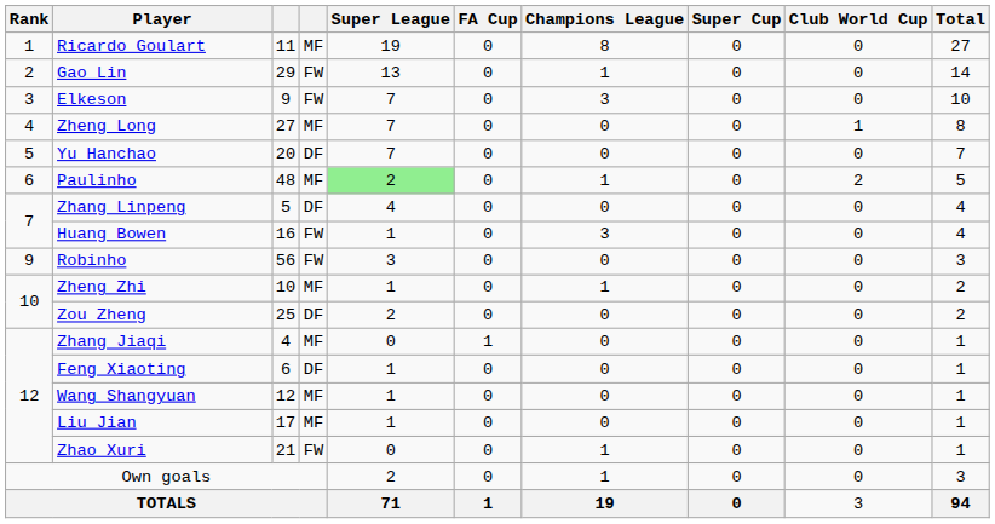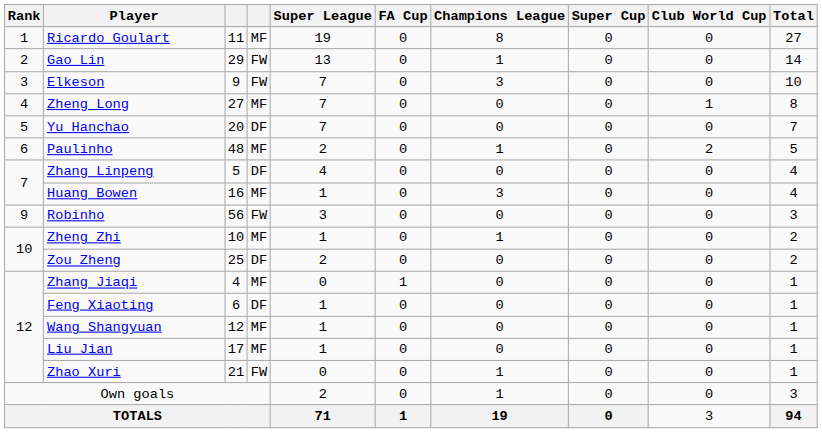 <table class="wikitable">
 <tr>
 <th>Rank</th>
 <th style="width:166px;">Player</th>
 <th></th>
 <th></th>
 <th>Super League</th>
 <th>FA Cup</th>
 <th>Champions League</th>
 <th>Super Cup</th>
 <th>Club World Cup</th>
 <th>Total</th>
 </tr>
 <tr>
 <td align=center>1</td>
 <td> <a href='#'>Ricardo Goulart</a></td>
 <td align=center>11</td>
 <td align=center>MF</td>
 <td align=center>19</td>
 <td align=center>0</td>
 <td align=center>8</td>
 <td align=center>0</td>
 <td align=center>0</td>
 <td align=center>27</td>
 </tr>
 <tr>
 <td align=center>2</td>
 <td> <a href='#'>Gao Lin</a></td>
 <td align=center>29</td>
 <td align=center>FW</td>
 <td align=center>13</td>
 <td align=center>0</td>
 <td align=center>1</td>
 <td align=center>0</td>
 <td align=center>0</td>
 <td align=center>14</td>
 </tr>
 <tr>
 <td align=center>3</td>
 <td> <a href='#'>Elkeson</a></td>
 <td align=center>9</td>
 <td align=center>FW</td>
 <td align=center>7</td>
 <td align=center>0</td>
 <td align=center>3</td>
 <td align=center>0</td>
 <td align=center>0</td>
 <td align=center>10</td>
 </tr>
 <tr>
 <td align=center>4</td>
 <td> <a href='#'>Zheng Long</a></td>
 <td align=center>27</td>
 <td align=center>MF</td>
 <td align=center>7</td>
 <td align=center>0</td>
 <td align=center>0</td>
 <td align=center>0</td>
 <td align=center>1</td>
 <td align=center>8</td>
 </tr>
 <tr>
 <td align=center>5</td>
 <td> <a href='#'>Yu Hanchao</a></td>
 <td align=center>20</td>
 <td align=center>DF</td>
 <td align=center>7</td>
 <td align=center>0</td>
 <td align=center>0</td>
 <td align=center>0</td>
 <td align=center>0</td>
 <td align=center>7</td>
 </tr>
 <tr>
 <td align=center>6</td>
 <td> <a href='#'>Paulinho</a></td>
 <td align=center>48</td>
 <td align=center>MF</td>
-<td align=center style="background: lightgreen;">2</td>
+<td align=center>2</td>
 <td align=center>0</td>
 <td align=center>1</td>
 <td align=center>0</td>
 <td align=center>2</td>
 <td align=center>5</td>
 </tr>
 <tr>
 <td align=center rowspan=2>7</td>
 <td> <a href='#'>Zhang Linpeng</a></td>
 <td align=center>5</td>
 <td align=center>DF</td>
 <td align=center>4</td>
 <td align=center>0</td>
 <td align=center>0</td>
 <td align=center>0</td>
 <td align=center>0</td>
 <td align=center>4</td>
 </tr>
 <tr>
 <td> <a href='#'>Huang Bowen</a></td>
 <td align=center>16</td>
-<td align=center>FW</td>
+<td align=center>MF</td>
 <td align=center>1</td>
 <td align=center>0</td>
 <td align=center>3</td>
 <td align=center>0</td>
 <td align=center>0</td>
 <td align=center>4</td>
 </tr>
 <tr>
 <td align=center>9</td>
 <td> <a href='#'>Robinho</a></td>
 <td align=center>56</td>
 <td align=center>FW</td>
 <td align=center>3</td>
 <td align=center>0</td>
 <td align=center>0</td>
 <td align=center>0</td>
 <td align=center>0</td>
 <td align=center>3</td>
 </tr>
 <tr>
 <td align=center rowspan=2>10</td>
 <td> <a href='#'>Zheng Zhi</a></td>
 <td align=center>10</td>
 <td align=center>MF</td>
 <td align=center>1</td>
 <td align=center>0</td>
 <td align=center>1</td>
 <td align=center>0</td>
 <td align=center>0</td>
 <td align=center>2</td>
 </tr>
 <tr>
 <td> <a href='#'>Zou Zheng</a></td>
 <td align=center>25</td>
 <td align=center>DF</td>
 <td align=center>2</td>
 <td align=center>0</td>
 <td align=center>0</td>
 <td align=center>0</td>
 <td align=center>0</td>
 <td align=center>2</td>
 </tr>
 <tr>
 <td align=center rowspan=5>12</td>
 <td> <a href='#'>Zhang Jiaqi</a></td>
 <td align=center>4</td>
 <td align=center>MF</td>
 <td align=center>0</td>
 <td align=center>1</td>
 <td align=center>0</td>
 <td align=center>0</td>
 <td align=center>0</td>
 <td align=center>1</td>
 </tr>
 <tr>
 <td> <a href='#'>Feng Xiaoting</a></td>
 <td align=center>6</td>
 <td align=center>DF</td>
 <td align=center>1</td>
 <td align=center>0</td>
 <td align=center>0</td>
 <td align=center>0</td>
 <td align=center>0</td>
 <td align=center>1</td>
 </tr>
 <tr>
 <td> <a href='#'>Wang Shangyuan</a></td>
 <td align=center>12</td>
 <td align=center>MF</td>
 <td align=center>1</td>
 <td align=center>0</td>
 <td align=center>0</td>
 <td align=center>0</td>
 <td align=center>0</td>
 <td align=center>1</td>
 </tr>
 <tr>
 <td> <a href='#'>Liu Jian</a></td>
 <td align=center>17</td>
 <td align=center>MF</td>
 <td align=center>1</td>
 <td align=center>0</td>
 <td align=center>0</td>
 <td align=center>0</td>
 <td align=center>0</td>
 <td align=center>1</td>
 </tr>
 <tr>
 <td> <a href='#'>Zhao Xuri</a></td>
 <td align=center>21</td>
 <td align=center>FW</td>
 <td align=center>0</td>
 <td align=center>0</td>
 <td align=center>1</td>
 <td align=center>0</td>
 <td align=center>0</td>
 <td align=center>1</td>
 </tr>
 <tr>
 <td align=center colspan=4>Own goals</td>
 <td align=center>2</td>
 <td align=center>0</td>
 <td align=center>1</td>
 <td align=center>0</td>
 <td align=center>0</td>
 <td align=center>3</td>
 </tr>
 <tr>
 <th align=center colspan=4>TOTALS</th>
 <th align=center>71</th>
 <th align=center>1</th>
 <th align=center>19</th>
 <th align=center>0</th>
 <td align=center>3</td>
 <th align=center>94</th>
 </tr>
 </table>
